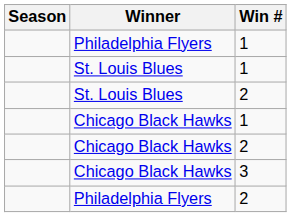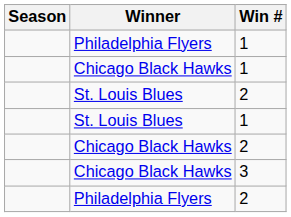 <table class="wikitable">
 <tr>
 <th>Season</th>
 <th>Winner</th>
 <th>Win #</th>
 </tr>
 <tr>
 <td></td>
 <td><a href='#'>Philadelphia Flyers</a></td>
 <td>1</td>
 </tr>
 <tr>
 <td></td>
-<td><a href='#'>St. Louis Blues</a></td>
+<td><a href='#'>Chicago Black Hawks</a></td>
 <td>1</td>
 </tr>
 <tr>
 <td></td>
 <td><a href='#'>St. Louis Blues</a></td>
 <td>2</td>
 </tr>
 <tr>
 <td></td>
-<td><a href='#'>Chicago Black Hawks</a></td>
+<td><a href='#'>St. Louis Blues</a></td>
 <td>1</td>
 </tr>
 <tr>
 <td></td>
 <td><a href='#'>Chicago Black Hawks</a></td>
 <td>2</td>
 </tr>
 <tr>
 <td></td>
 <td><a href='#'>Chicago Black Hawks</a></td>
 <td>3</td>
 </tr>
 <tr>
 <td></td>
 <td><a href='#'>Philadelphia Flyers</a> </td>
 <td>2</td>
 </tr>
 </table>
